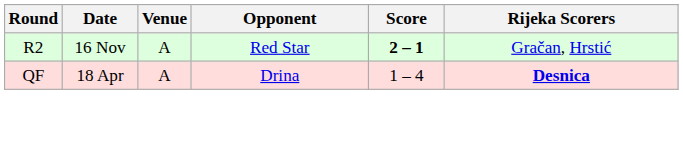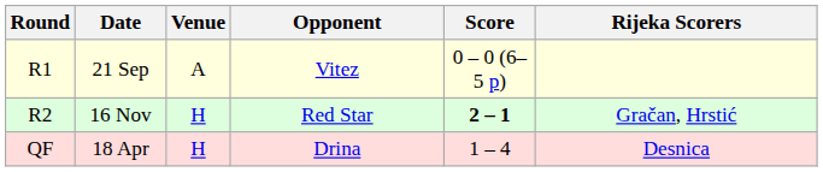 <table class="wikitable sortable" style="text-align: center; font-size:95%;">
 <tr>
 <th width="30">Round</th>
 <th width="60">Date</th>
 <th width="20">Venue</th>
 <th width="150">Opponent</th>
 <th width="60">Score</th>
 <th width="200">Rijeka Scorers</th>
 </tr>
+<tr bgcolor="#ffffdd">
+<td>R1</td>
+<td>21 Sep</td>
+<td>A</td>
+<td><a href='#'>Vitez</a></td>
+<td>0 – 0 (6–5 <a href='#'>p</a>)</td>
+<td></td>
+</tr>
 <tr bgcolor="#ddffdd">
 <td>R2</td>
 <td>16 Nov</td>
-<td>A</td>
+<td><a href='#'>H</a></td>
 <td><a href='#'>Red Star</a></td>
 <td><strong>2 – 1</strong></td>
 <td><a href='#'>Gračan</a>, <a href='#'>Hrstić</a></td>
 </tr>
 <tr bgcolor="#ffdddd">
 <td>QF</td>
 <td>18 Apr</td>
-<td>A</td>
+<td><a href='#'>H</a></td>
 <td><a href='#'>Drina</a></td>
 <td>1 – 4</td>
-<td><strong><a href='#'>Desnica</a></strong></td>
+<td><a href='#'>Desnica</a></td>
 </tr>
 </table>
